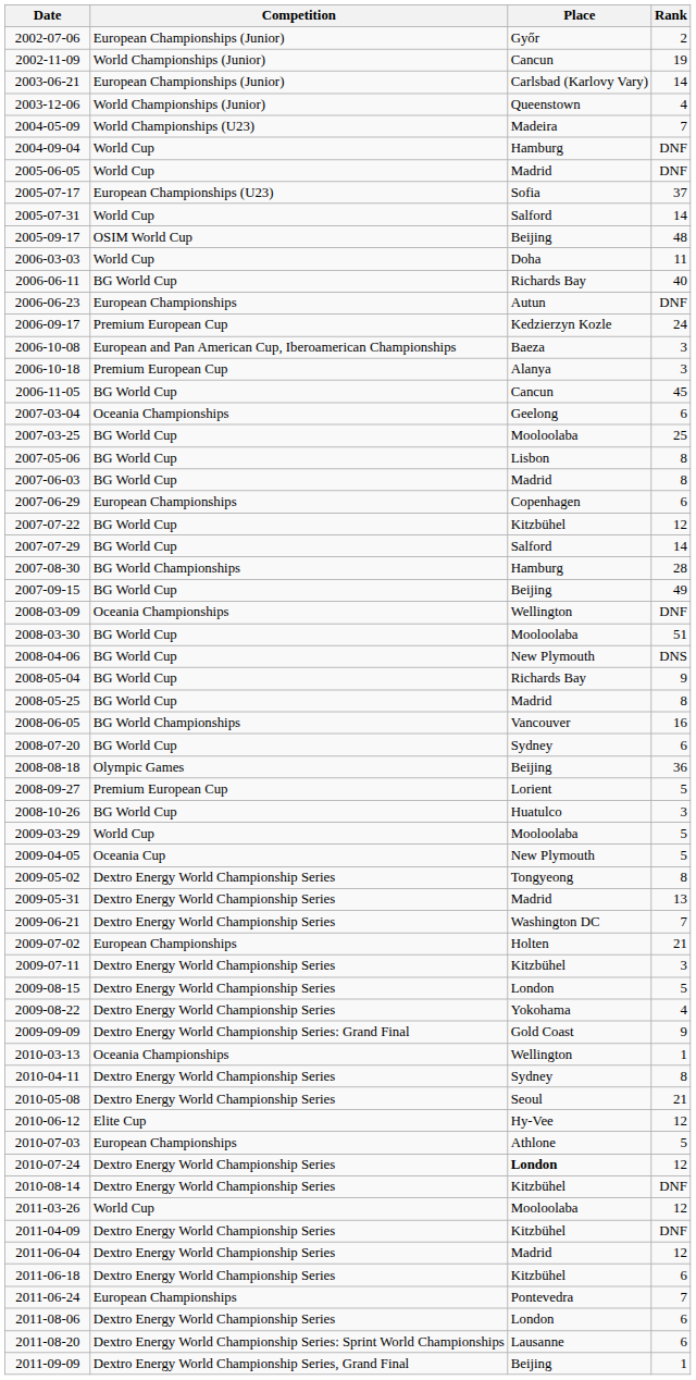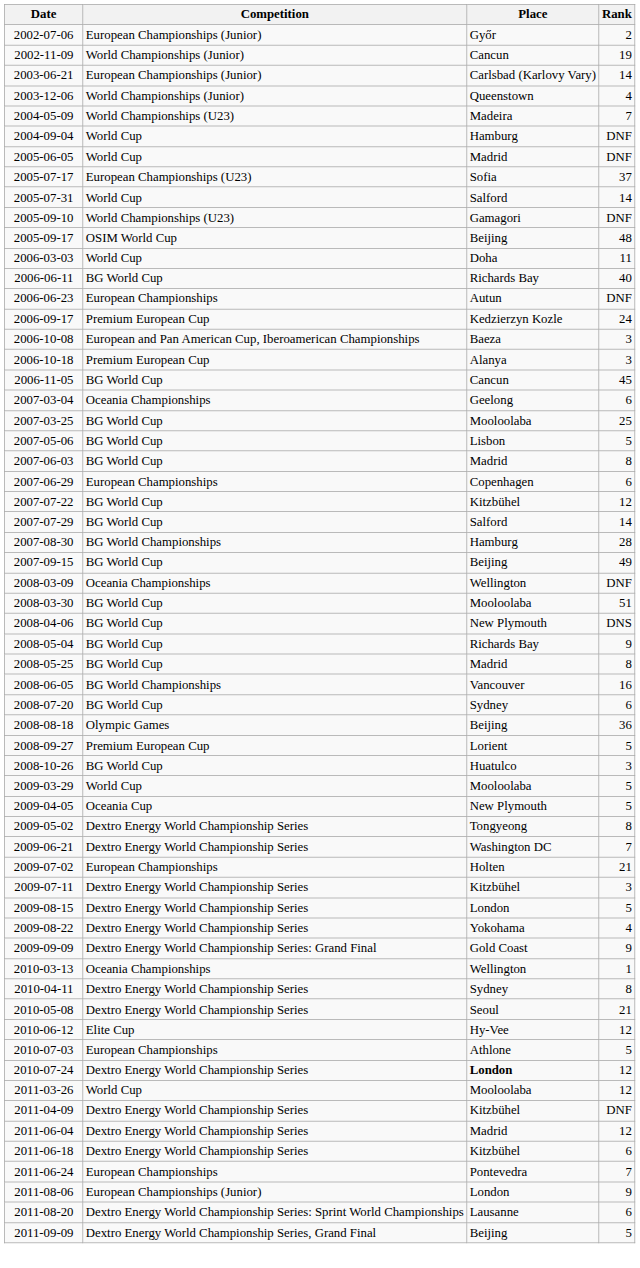 <table class="wikitable sortable">
 <tr>
 <th>Date</th>
 <th>Competition</th>
 <th>Place</th>
 <th>Rank</th>
 </tr>
 <tr>
 <td style="text-align:right">  2002-07-06  </td>
 <td>European Championships (Junior)</td>
 <td>Győr</td>
 <td style="text-align:right">2</td>
 </tr>
 <tr>
 <td style="text-align:right">  2002-11-09  </td>
 <td>World Championships (Junior)</td>
 <td>Cancun</td>
 <td style="text-align:right">19</td>
 </tr>
 <tr>
 <td style="text-align:right">  2003-06-21  </td>
 <td>European Championships (Junior)</td>
 <td>Carlsbad (Karlovy Vary)</td>
 <td style="text-align:right">14</td>
 </tr>
 <tr>
 <td style="text-align:right">  2003-12-06  </td>
 <td>World Championships (Junior)</td>
 <td>Queenstown</td>
 <td style="text-align:right">4</td>
 </tr>
 <tr>
 <td style="text-align:right">  2004-05-09  </td>
 <td>World Championships (U23)</td>
 <td>Madeira</td>
 <td style="text-align:right">7</td>
 </tr>
 <tr>
 <td style="text-align:right">  2004-09-04  </td>
 <td>World Cup</td>
 <td>Hamburg</td>
 <td style="text-align:right">DNF</td>
 </tr>
 <tr>
 <td style="text-align:right">  2005-06-05  </td>
 <td>World Cup</td>
 <td>Madrid</td>
 <td style="text-align:right">DNF</td>
 </tr>
 <tr>
 <td style="text-align:right">  2005-07-17  </td>
 <td>European Championships (U23)</td>
 <td>Sofia</td>
 <td style="text-align:right">37</td>
 </tr>
 <tr>
 <td style="text-align:right">  2005-07-31  </td>
 <td>World Cup</td>
 <td>Salford</td>
 <td style="text-align:right">14</td>
+</tr>
+<tr>
+<td style="text-align:right">  2005-09-10  </td>
+<td>World Championships (U23)</td>
+<td>Gamagori</td>
+<td style="text-align:right">DNF</td>
 </tr>
 <tr>
 <td style="text-align:right">  2005-09-17  </td>
 <td>OSIM World Cup</td>
 <td>Beijing</td>
 <td style="text-align:right">48</td>
 </tr>
 <tr>
 <td style="text-align:right">  2006-03-03  </td>
 <td>World Cup</td>
 <td>Doha</td>
 <td style="text-align:right">11</td>
 </tr>
 <tr>
 <td style="text-align:right">  2006-06-11  </td>
 <td>BG World Cup</td>
 <td>Richards Bay</td>
 <td style="text-align:right">40</td>
 </tr>
 <tr>
 <td style="text-align:right">  2006-06-23  </td>
 <td>European Championships</td>
 <td>Autun</td>
 <td style="text-align:right">DNF</td>
 </tr>
 <tr>
 <td style="text-align:right">  2006-09-17  </td>
 <td>Premium European Cup</td>
 <td>Kedzierzyn Kozle</td>
 <td style="text-align:right">24</td>
 </tr>
 <tr>
 <td style="text-align:right">  2006-10-08  </td>
 <td>European and Pan American Cup, Iberoamerican Championships</td>
 <td>Baeza</td>
 <td style="text-align:right">3</td>
 </tr>
 <tr>
 <td style="text-align:right">  2006-10-18  </td>
 <td>Premium European Cup</td>
 <td>Alanya</td>
 <td style="text-align:right">3</td>
 </tr>
 <tr>
 <td style="text-align:right">  2006-11-05  </td>
 <td>BG World Cup</td>
 <td>Cancun</td>
 <td style="text-align:right">45</td>
 </tr>
 <tr>
 <td style="text-align:right">  2007-03-04  </td>
 <td>Oceania Championships</td>
 <td>Geelong</td>
 <td style="text-align:right">6</td>
 </tr>
 <tr>
 <td style="text-align:right">  2007-03-25  </td>
 <td>BG World Cup</td>
 <td>Mooloolaba</td>
 <td style="text-align:right">25</td>
 </tr>
 <tr>
 <td style="text-align:right">  2007-05-06  </td>
 <td>BG World Cup</td>
 <td>Lisbon</td>
-<td style="text-align:right">8</td>
+<td style="text-align:right">5</td>
 </tr>
 <tr>
 <td style="text-align:right">  2007-06-03  </td>
 <td>BG World Cup</td>
 <td>Madrid</td>
 <td style="text-align:right">8</td>
 </tr>
 <tr>
 <td style="text-align:right">  2007-06-29  </td>
 <td>European Championships</td>
 <td>Copenhagen</td>
 <td style="text-align:right">6</td>
 </tr>
 <tr>
 <td style="text-align:right">  2007-07-22  </td>
 <td>BG World Cup</td>
 <td>Kitzbühel</td>
 <td style="text-align:right">12</td>
 </tr>
 <tr>
 <td style="text-align:right">  2007-07-29  </td>
 <td>BG World Cup</td>
 <td>Salford</td>
 <td style="text-align:right">14</td>
 </tr>
 <tr>
 <td style="text-align:right">  2007-08-30  </td>
 <td>BG World Championships</td>
 <td>Hamburg</td>
 <td style="text-align:right">28</td>
 </tr>
 <tr>
 <td style="text-align:right">  2007-09-15  </td>
 <td>BG World Cup</td>
 <td>Beijing</td>
 <td style="text-align:right">49</td>
 </tr>
 <tr>
 <td style="text-align:right">  2008-03-09  </td>
 <td>Oceania Championships</td>
 <td>Wellington</td>
 <td style="text-align:right">DNF</td>
 </tr>
 <tr>
 <td style="text-align:right">  2008-03-30  </td>
 <td>BG World Cup</td>
 <td>Mooloolaba</td>
 <td style="text-align:right">51</td>
 </tr>
 <tr>
 <td style="text-align:right">  2008-04-06  </td>
 <td>BG World Cup</td>
 <td>New Plymouth</td>
 <td style="text-align:right">DNS</td>
 </tr>
 <tr>
 <td style="text-align:right">  2008-05-04  </td>
 <td>BG World Cup</td>
 <td>Richards Bay</td>
 <td style="text-align:right">9</td>
 </tr>
 <tr>
 <td style="text-align:right">  2008-05-25  </td>
 <td>BG World Cup</td>
 <td>Madrid</td>
 <td style="text-align:right">8</td>
 </tr>
 <tr>
 <td style="text-align:right">  2008-06-05  </td>
 <td>BG World Championships</td>
 <td>Vancouver</td>
 <td style="text-align:right">16</td>
 </tr>
 <tr>
 <td style="text-align:right">  2008-07-20  </td>
 <td>BG World Cup</td>
 <td>Sydney</td>
 <td style="text-align:right">6</td>
 </tr>
 <tr>
 <td style="text-align:right">  2008-08-18  </td>
 <td>Olympic Games</td>
 <td>Beijing</td>
 <td style="text-align:right">36</td>
 </tr>
 <tr>
 <td style="text-align:right">  2008-09-27  </td>
 <td>Premium European Cup</td>
 <td>Lorient</td>
 <td style="text-align:right">5</td>
 </tr>
 <tr>
 <td style="text-align:right">  2008-10-26  </td>
 <td>BG World Cup</td>
 <td>Huatulco</td>
 <td style="text-align:right">3</td>
 </tr>
 <tr>
 <td style="text-align:right">  2009-03-29  </td>
 <td>World Cup</td>
 <td>Mooloolaba</td>
 <td style="text-align:right">5</td>
 </tr>
 <tr>
 <td style="text-align:right">  2009-04-05  </td>
 <td>Oceania Cup</td>
 <td>New Plymouth</td>
 <td style="text-align:right">5</td>
 </tr>
 <tr>
 <td style="text-align:right">  2009-05-02  </td>
 <td>Dextro Energy World Championship Series</td>
 <td>Tongyeong</td>
 <td style="text-align:right">8</td>
 </tr>
 <tr>
-<td style="text-align:right">  2009-05-31  </td>
-<td>Dextro Energy World Championship Series</td>
-<td>Madrid</td>
-<td style="text-align:right">13</td>
-</tr>
-<tr>
 <td style="text-align:right">  2009-06-21  </td>
 <td>Dextro Energy World Championship Series</td>
 <td>Washington DC</td>
 <td style="text-align:right">7</td>
 </tr>
 <tr>
 <td style="text-align:right">  2009-07-02  </td>
 <td>European Championships</td>
 <td>Holten</td>
 <td style="text-align:right">21</td>
 </tr>
 <tr>
 <td style="text-align:right">  2009-07-11  </td>
 <td>Dextro Energy World Championship Series</td>
 <td>Kitzbühel</td>
 <td style="text-align:right">3</td>
 </tr>
 <tr>
 <td style="text-align:right">  2009-08-15  </td>
 <td>Dextro Energy World Championship Series</td>
 <td>London</td>
 <td style="text-align:right">5</td>
 </tr>
 <tr>
 <td style="text-align:right">  2009-08-22  </td>
 <td>Dextro Energy World Championship Series</td>
 <td>Yokohama</td>
 <td style="text-align:right">4</td>
 </tr>
 <tr>
 <td style="text-align:right">  2009-09-09  </td>
 <td>Dextro Energy World Championship Series: Grand Final</td>
 <td>Gold Coast</td>
 <td style="text-align:right">9</td>
 </tr>
 <tr>
 <td style="text-align:right">  2010-03-13  </td>
 <td>Oceania Championships</td>
 <td>Wellington</td>
 <td style="text-align:right">1</td>
 </tr>
 <tr>
 <td style="text-align:right">  2010-04-11  </td>
 <td>Dextro Energy World Championship Series</td>
 <td>Sydney</td>
 <td style="text-align:right">8</td>
 </tr>
 <tr>
 <td style="text-align:right">  2010-05-08  </td>
 <td>Dextro Energy World Championship Series</td>
 <td>Seoul</td>
 <td style="text-align:right">21</td>
 </tr>
 <tr>
 <td style="text-align:right">  2010-06-12  </td>
 <td>Elite Cup</td>
 <td>Hy-Vee</td>
 <td style="text-align:right">12</td>
 </tr>
 <tr>
 <td style="text-align:right">  2010-07-03  </td>
 <td>European Championships</td>
 <td>Athlone</td>
 <td style="text-align:right">5</td>
 </tr>
 <tr>
 <td style="text-align:right">  2010-07-24  </td>
 <td>Dextro Energy World Championship Series</td>
 <td><strong>London</strong></td>
 <td style="text-align:right">12</td>
 </tr>
 <tr>
-<td style="text-align:right">  2010-08-14  </td>
-<td>Dextro Energy World Championship Series</td>
-<td>Kitzbühel</td>
-<td style="text-align:right">DNF</td>
-</tr>
-<tr>
 <td style="text-align:right">  2011-03-26  </td>
 <td>World Cup</td>
 <td>Mooloolaba</td>
 <td style="text-align:right">12</td>
 </tr>
 <tr>
 <td style="text-align:right">  2011-04-09  </td>
 <td>Dextro Energy World Championship Series</td>
 <td>Kitzbühel</td>
 <td style="text-align:right">DNF</td>
 </tr>
 <tr>
 <td style="text-align:right">  2011-06-04  </td>
 <td>Dextro Energy World Championship Series</td>
 <td>Madrid</td>
 <td style="text-align:right">12</td>
 </tr>
 <tr>
 <td style="text-align:right">  2011-06-18  </td>
 <td>Dextro Energy World Championship Series</td>
 <td>Kitzbühel</td>
 <td style="text-align:right">6</td>
 </tr>
 <tr>
 <td style="text-align:right">  2011-06-24  </td>
 <td>European Championships</td>
 <td>Pontevedra</td>
 <td style="text-align:right">7</td>
 </tr>
 <tr>
 <td style="text-align:right">  2011-08-06  </td>
-<td>Dextro Energy World Championship Series</td>
+<td>European Championships (Junior)</td>
 <td>London</td>
-<td style="text-align:right">6</td>
+<td style="text-align:right">9</td>
 </tr>
 <tr>
 <td style="text-align:right">  2011-08-20  </td>
 <td>Dextro Energy World Championship Series: Sprint World Championships</td>
 <td>Lausanne</td>
 <td style="text-align:right">6</td>
 </tr>
 <tr>
 <td style="text-align:right">  2011-09-09  </td>
 <td>Dextro Energy World Championship Series, Grand Final</td>
 <td>Beijing</td>
-<td style="text-align:right">1</td>
+<td style="text-align:right">5</td>
 </tr>
 </table>
